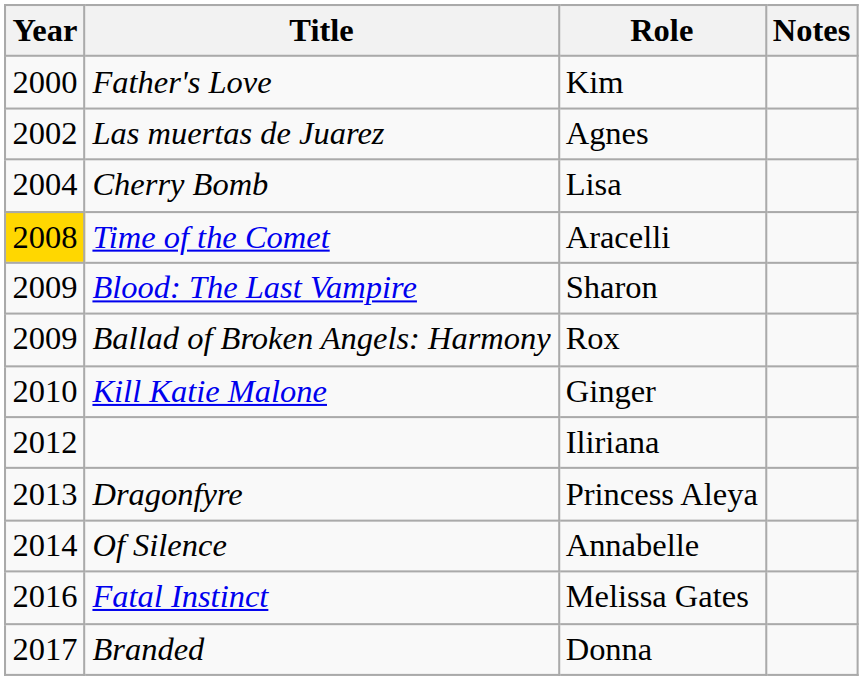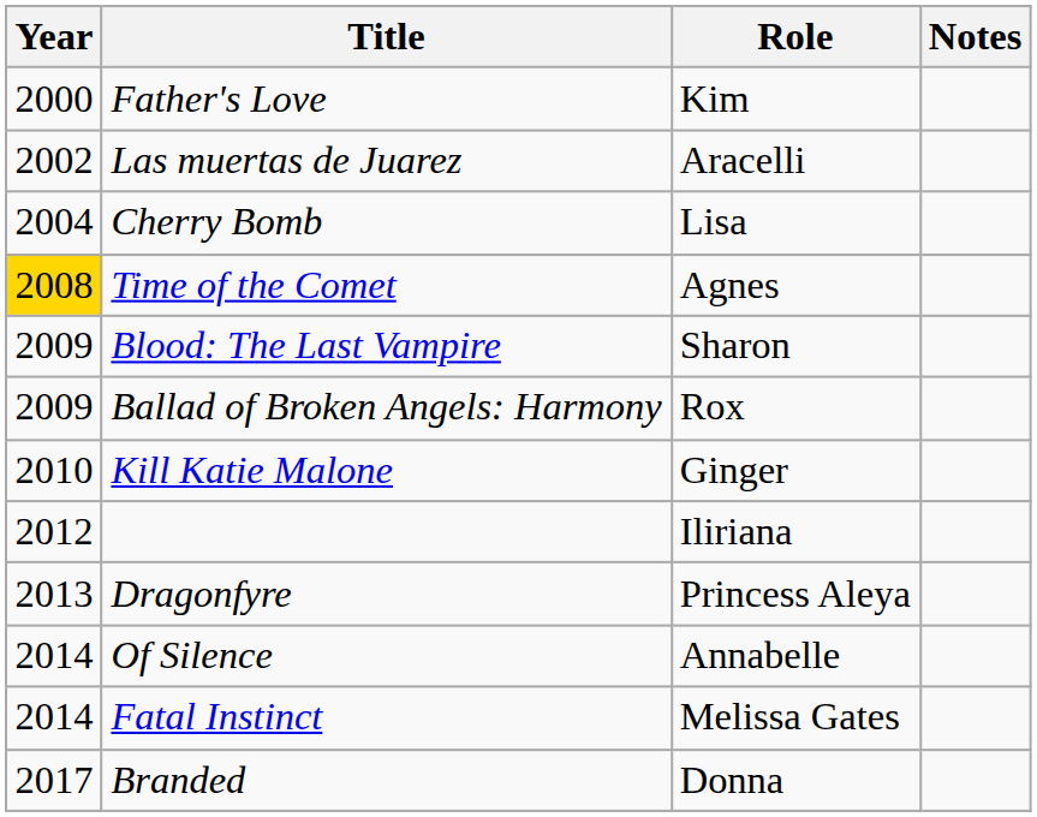 <table class="wikitable sortable">
 <tr>
 <th>Year</th>
 <th>Title</th>
 <th>Role</th>
 <th class="unsortable">Notes</th>
 </tr>
 <tr>
 <td>2000</td>
 <td><em>Father's Love</em></td>
 <td>Kim</td>
 <td></td>
 </tr>
 <tr>
 <td>2002</td>
 <td><em>Las muertas de Juarez</em></td>
-<td>Agnes</td>
+<td>Aracelli</td>
 <td></td>
 </tr>
 <tr>
 <td>2004</td>
 <td><em>Cherry Bomb</em></td>
 <td>Lisa</td>
 <td></td>
 </tr>
 <tr>
 <td style="background: gold;">2008</td>
 <td><em><a href='#'>Time of the Comet</a></em></td>
-<td>Aracelli</td>
+<td>Agnes</td>
 <td></td>
 </tr>
 <tr>
 <td>2009</td>
 <td><em><a href='#'>Blood: The Last Vampire</a></em></td>
 <td>Sharon</td>
 <td></td>
 </tr>
 <tr>
 <td>2009</td>
 <td><em>Ballad of Broken Angels: Harmony</em></td>
 <td>Rox</td>
 <td></td>
 </tr>
 <tr>
 <td>2010</td>
 <td><em><a href='#'>Kill Katie Malone</a></em></td>
 <td>Ginger</td>
 <td></td>
 </tr>
 <tr>
 <td>2012</td>
 <td><em></em></td>
 <td>Iliriana</td>
 <td></td>
 </tr>
 <tr>
 <td>2013</td>
 <td><em>Dragonfyre</em></td>
 <td>Princess Aleya</td>
 <td></td>
 </tr>
 <tr>
 <td>2014</td>
 <td><em>Of Silence</em></td>
 <td>Annabelle</td>
 <td></td>
 </tr>
 <tr>
-<td>2016</td>
+<td>2014</td>
 <td><em><a href='#'>Fatal Instinct</a></em></td>
 <td>Melissa Gates</td>
 <td></td>
 </tr>
 <tr>
 <td>2017</td>
 <td><em>Branded</em></td>
 <td>Donna</td>
 <td></td>
 </tr>
 </table>
